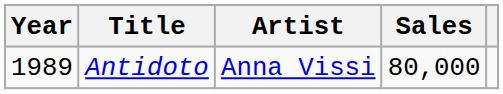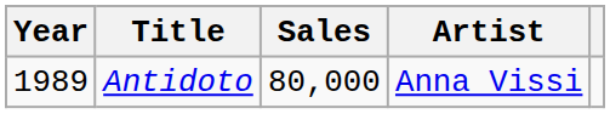 <table class="wikitable sortable" style="text-align:center;">
 <tr>
 <th>Year</th>
 <th>Title</th>
+<th>Sales</th>
 <th>Artist</th>
-<th>Sales</th>
 <th></th>
 </tr>
 <tr>
 <td>1989</td>
 <td style="text-align: left;"><em><a href='#'>Antidoto</a></em></td>
+<td>80,000</td>
 <td style="text-align: left;"><a href='#'>Anna Vissi</a></td>
-<td>80,000</td>
 <td></td>
 </tr>
 </table>
